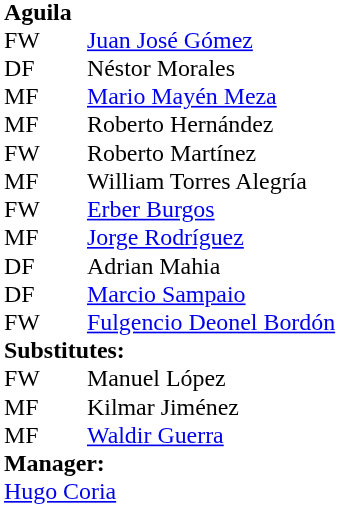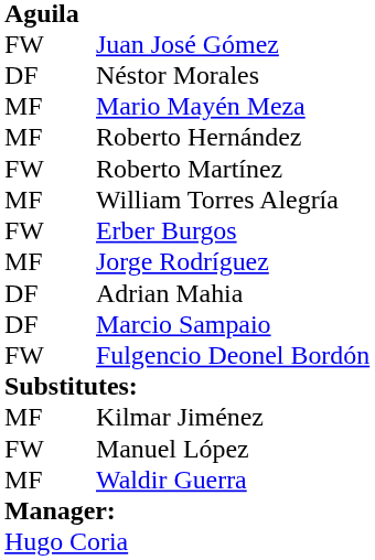 <table style="font-size: 90%" cellspacing="0" cellpadding="0">
 <tr>
 <td colspan="4"><strong>Aguila</strong></td>
 </tr>
 <tr>
 <th width="25"></th>
 <th width="25"></th>
 </tr>
 <tr>
 <td>FW</td>
 <td></td>
 <td> <a href='#'>Juan José Gómez</a></td>
 </tr>
 <tr>
 <td>DF</td>
 <td></td>
 <td> Néstor Morales</td>
 </tr>
 <tr>
 <td>MF</td>
 <td></td>
 <td> <a href='#'>Mario Mayén Meza</a></td>
 </tr>
 <tr>
 <td>MF</td>
 <td></td>
 <td> Roberto Hernández</td>
 </tr>
 <tr>
 <td>FW</td>
 <td></td>
 <td> Roberto Martínez</td>
 </tr>
 <tr>
 <td>MF</td>
 <td></td>
 <td> William Torres Alegría </td>
 </tr>
 <tr>
 <td>FW</td>
 <td></td>
 <td> <a href='#'>Erber Burgos</a></td>
 </tr>
 <tr>
 <td>MF</td>
 <td></td>
 <td> <a href='#'>Jorge Rodríguez</a></td>
 </tr>
 <tr>
 <td>DF</td>
 <td></td>
 <td> Adrian Mahia </td>
 </tr>
 <tr>
 <td>DF</td>
 <td></td>
 <td> <a href='#'>Marcio Sampaio</a></td>
 </tr>
 <tr>
 <td>FW</td>
 <td></td>
 <td> <a href='#'>Fulgencio Deonel Bordón</a></td>
 </tr>
 <tr>
 <td colspan=3><strong>Substitutes:</strong></td>
 </tr>
 <tr>
-<td>FW</td>
+<td>MF</td>
 <td></td>
-<td> Manuel López</td>
+<td> Kilmar Jiménez</td>
 <td></td>
 <td></td>
 </tr>
 <tr>
-<td>MF</td>
+<td>FW</td>
 <td></td>
-<td> Kilmar Jiménez</td>
+<td> Manuel López</td>
 <td></td>
 <td></td>
 </tr>
 <tr>
 <td>MF</td>
 <td></td>
 <td> <a href='#'>Waldir Guerra</a></td>
 <td></td>
 <td></td>
 </tr>
 <tr>
 <td colspan=3><strong>Manager:</strong></td>
 </tr>
 <tr>
 <td colspan=4> <a href='#'>Hugo Coria</a></td>
 </tr>
 </table>
